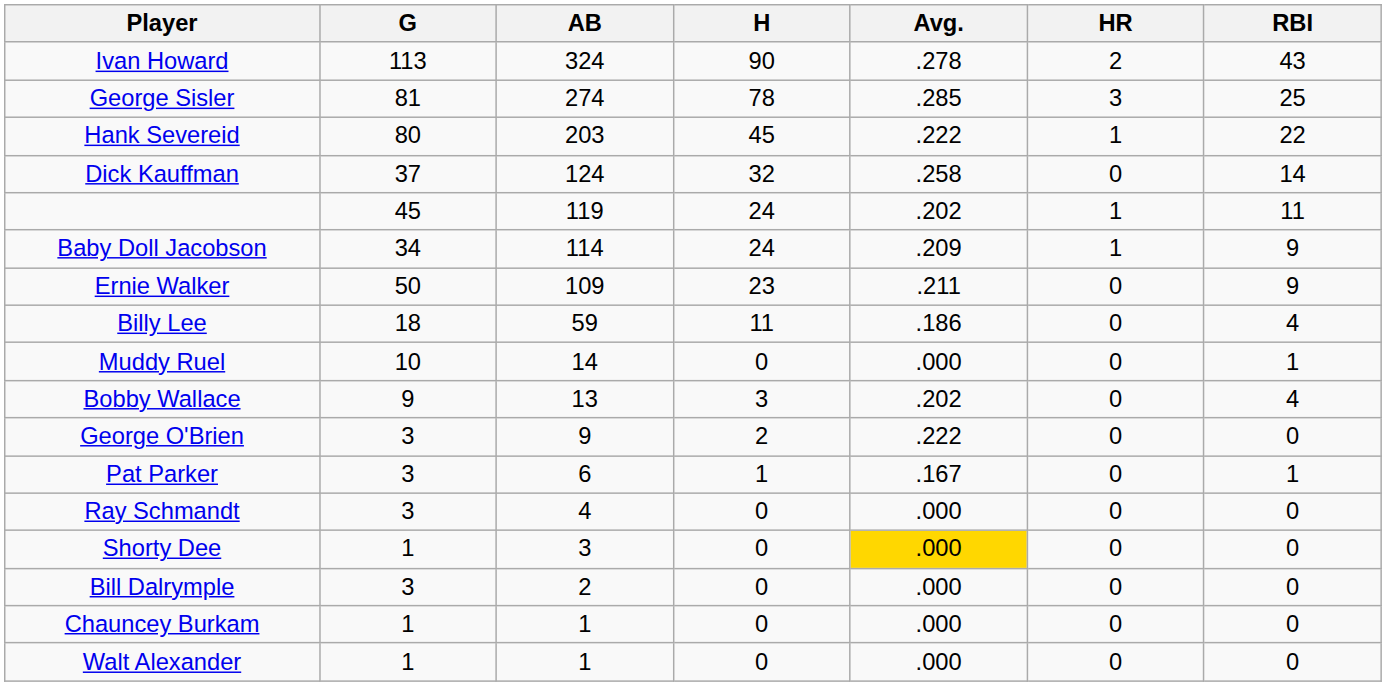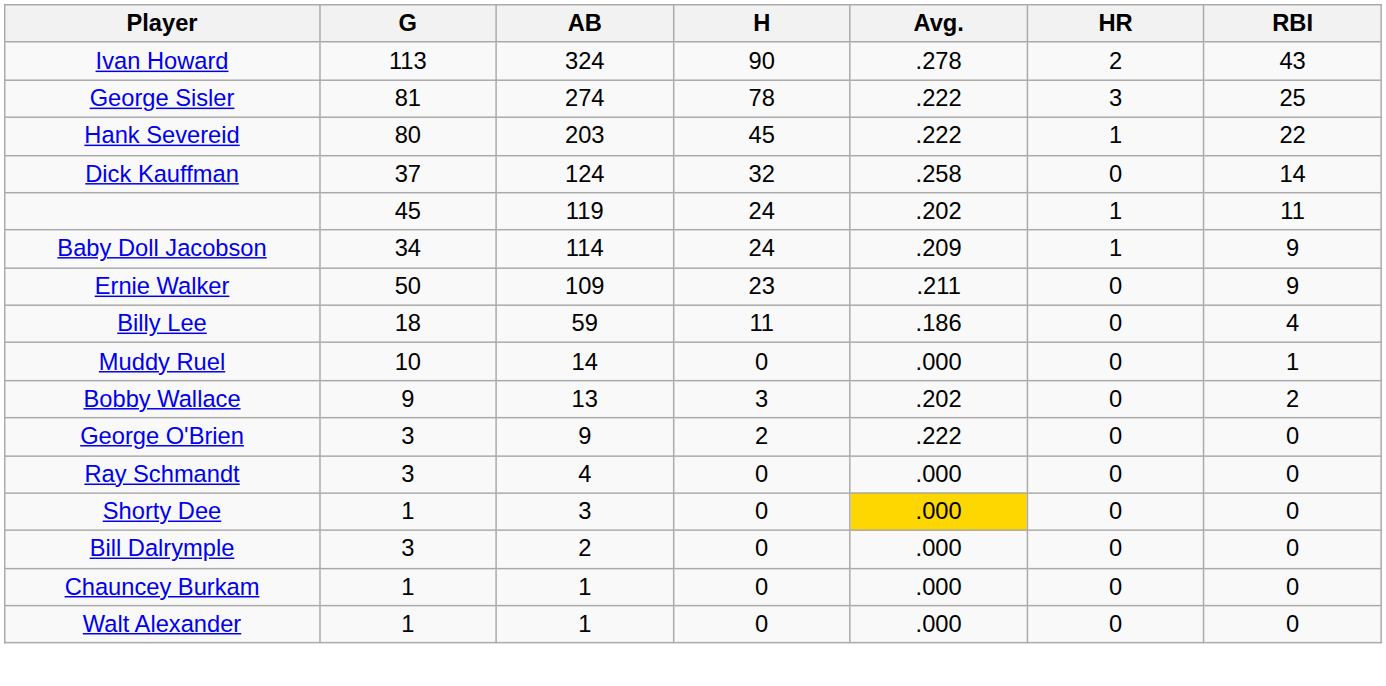 <table class="wikitable sortable">
 <tr>
 <th bgcolor="#DDDDFF" width="16%">Player</th>
 <th bgcolor="#DDDDFF" width="9%">G</th>
 <th bgcolor="#DDDDFF" width="9%">AB</th>
 <th bgcolor="#DDDDFF" width="9%">H</th>
 <th bgcolor="#DDDDFF" width="9%">Avg.</th>
 <th bgcolor="#DDDDFF" width="9%">HR</th>
 <th bgcolor="#DDDDFF" width="9%">RBI</th>
 </tr>
 <tr align="center">
 <td><a href='#'>Ivan Howard</a></td>
 <td>113</td>
 <td>324</td>
 <td>90</td>
 <td>.278</td>
 <td>2</td>
 <td>43</td>
 </tr>
 <tr align=center>
 <td><a href='#'>George Sisler</a></td>
 <td>81</td>
 <td>274</td>
 <td>78</td>
-<td>.285</td>
+<td>.222</td>
 <td>3</td>
 <td>25</td>
 </tr>
 <tr align=center>
 <td><a href='#'>Hank Severeid</a></td>
 <td>80</td>
 <td>203</td>
 <td>45</td>
 <td>.222</td>
 <td>1</td>
 <td>22</td>
 </tr>
 <tr align=center>
 <td><a href='#'>Dick Kauffman</a></td>
 <td>37</td>
 <td>124</td>
 <td>32</td>
 <td>.258</td>
 <td>0</td>
 <td>14</td>
 </tr>
 <tr align=center>
 <td></td>
 <td>45</td>
 <td>119</td>
 <td>24</td>
 <td>.202</td>
 <td>1</td>
 <td>11</td>
 </tr>
 <tr align="center">
 <td><a href='#'>Baby Doll Jacobson</a></td>
 <td>34</td>
 <td>114</td>
 <td>24</td>
 <td>.209</td>
 <td>1</td>
 <td>9</td>
 </tr>
 <tr align=center>
 <td><a href='#'>Ernie Walker</a></td>
 <td>50</td>
 <td>109</td>
 <td>23</td>
 <td>.211</td>
 <td>0</td>
 <td>9</td>
 </tr>
 <tr align=center>
 <td><a href='#'>Billy Lee</a></td>
 <td>18</td>
 <td>59</td>
 <td>11</td>
 <td>.186</td>
 <td>0</td>
 <td>4</td>
 </tr>
 <tr align=center>
 <td><a href='#'>Muddy Ruel</a></td>
 <td>10</td>
 <td>14</td>
 <td>0</td>
 <td>.000</td>
 <td>0</td>
 <td>1</td>
 </tr>
 <tr align=center>
 <td><a href='#'>Bobby Wallace</a></td>
 <td>9</td>
 <td>13</td>
 <td>3</td>
 <td>.202</td>
 <td>0</td>
-<td>4</td>
+<td>2</td>
 </tr>
 <tr align=center>
 <td><a href='#'>George O'Brien</a></td>
 <td>3</td>
 <td>9</td>
 <td>2</td>
 <td>.222</td>
 <td>0</td>
 <td>0</td>
-</tr>
-<tr align=center>
-<td><a href='#'>Pat Parker</a></td>
-<td>3</td>
-<td>6</td>
-<td>1</td>
-<td>.167</td>
-<td>0</td>
-<td>1</td>
 </tr>
 <tr align=center>
 <td><a href='#'>Ray Schmandt</a></td>
 <td>3</td>
 <td>4</td>
 <td>0</td>
 <td>.000</td>
 <td>0</td>
 <td>0</td>
 </tr>
 <tr align=center>
 <td><a href='#'>Shorty Dee</a></td>
 <td>1</td>
 <td>3</td>
 <td>0</td>
 <td style="background: gold;">.000</td>
 <td>0</td>
 <td>0</td>
 </tr>
 <tr align=center>
 <td><a href='#'>Bill Dalrymple</a></td>
 <td>3</td>
 <td>2</td>
 <td>0</td>
 <td>.000</td>
 <td>0</td>
 <td>0</td>
 </tr>
 <tr align=center>
 <td><a href='#'>Chauncey Burkam</a></td>
 <td>1</td>
 <td>1</td>
 <td>0</td>
 <td>.000</td>
 <td>0</td>
 <td>0</td>
 </tr>
 <tr align=center>
 <td><a href='#'>Walt Alexander</a></td>
 <td>1</td>
 <td>1</td>
 <td>0</td>
 <td>.000</td>
 <td>0</td>
 <td>0</td>
 </tr>
 </table>
